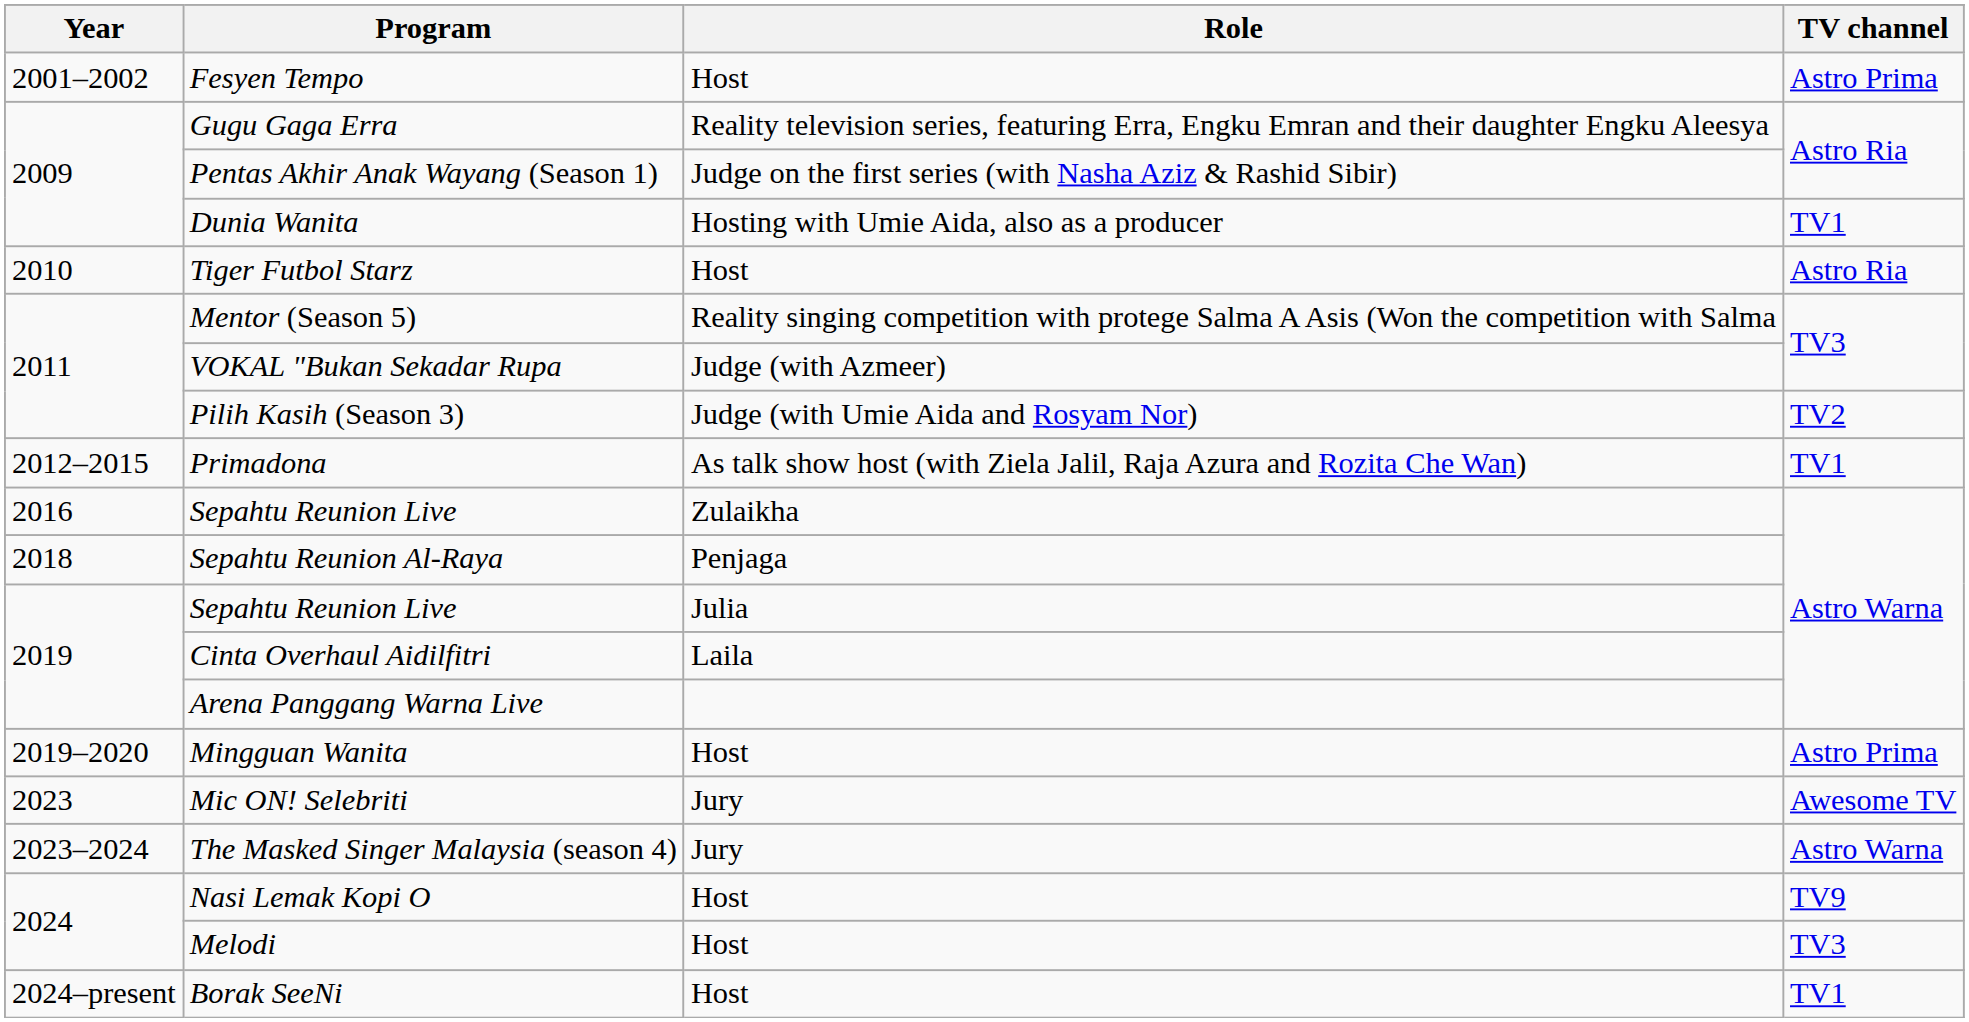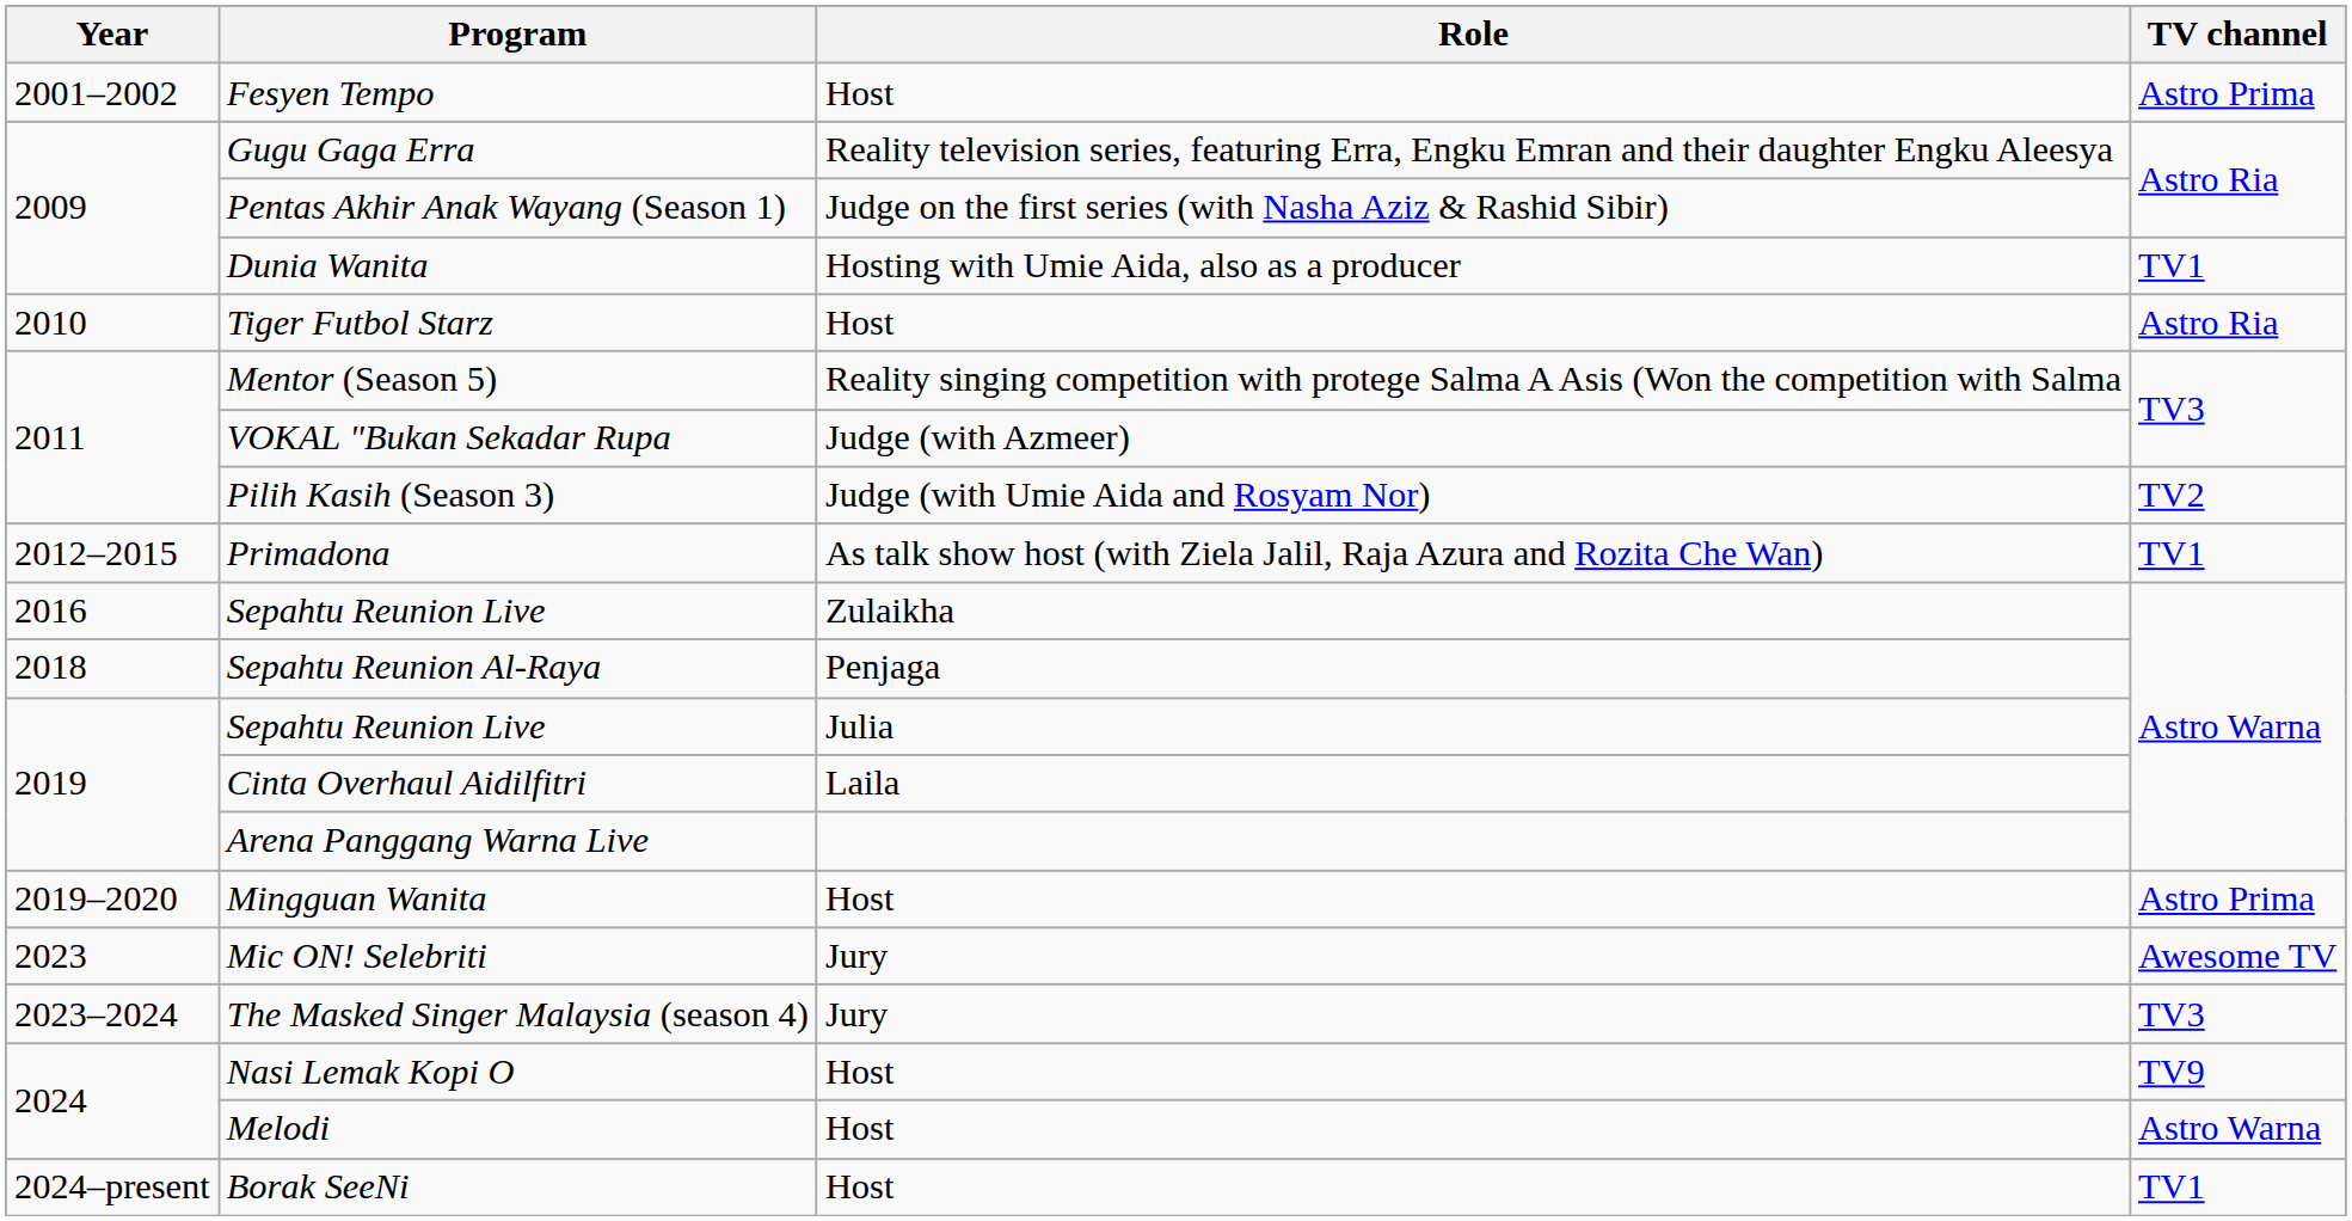 <table class="wikitable">
 <tr>
 <th>Year</th>
 <th>Program</th>
 <th>Role</th>
 <th>TV channel</th>
 </tr>
 <tr>
 <td>2001–2002</td>
 <td><em>Fesyen Tempo</em></td>
 <td>Host</td>
 <td><a href='#'>Astro Prima</a></td>
 </tr>
 <tr>
 <td rowspan="3">2009</td>
 <td><em>Gugu Gaga Erra</em></td>
 <td>Reality television series, featuring Erra, Engku Emran and their daughter Engku Aleesya</td>
 <td rowspan="2"><a href='#'>Astro Ria</a></td>
 </tr>
 <tr>
 <td><em>Pentas Akhir Anak Wayang</em> (Season 1)</td>
 <td>Judge on the first series (with <a href='#'>Nasha Aziz</a> & Rashid Sibir)</td>
 </tr>
 <tr>
 <td><em>Dunia Wanita</em></td>
 <td>Hosting with Umie Aida, also as a producer</td>
 <td><a href='#'>TV1</a></td>
 </tr>
 <tr>
 <td>2010</td>
 <td><em>Tiger Futbol Starz</em></td>
 <td>Host</td>
 <td><a href='#'>Astro Ria</a></td>
 </tr>
 <tr>
 <td rowspan="3">2011</td>
 <td><em>Mentor</em> (Season 5)</td>
 <td>Reality singing competition with protege Salma A Asis (Won the competition with Salma</td>
 <td rowspan="2"><a href='#'>TV3</a></td>
 </tr>
 <tr>
 <td><em>VOKAL "Bukan Sekadar Rupa</em></td>
 <td>Judge (with Azmeer)</td>
 </tr>
 <tr>
 <td><em>Pilih Kasih</em> (Season 3)</td>
 <td>Judge (with Umie Aida and <a href='#'>Rosyam Nor</a>)</td>
 <td><a href='#'>TV2</a></td>
 </tr>
 <tr>
 <td>2012–2015</td>
 <td><em>Primadona</em></td>
 <td>As talk show host (with Ziela Jalil, Raja Azura and <a href='#'>Rozita Che Wan</a>)</td>
 <td><a href='#'>TV1</a></td>
 </tr>
 <tr>
 <td>2016</td>
 <td><em>Sepahtu Reunion Live</em></td>
 <td>Zulaikha</td>
 <td rowspan="5"><a href='#'>Astro Warna</a></td>
 </tr>
 <tr>
 <td>2018</td>
 <td><em>Sepahtu Reunion Al-Raya</em></td>
 <td>Penjaga</td>
 </tr>
 <tr>
 <td rowspan="3">2019</td>
 <td><em>Sepahtu Reunion Live</em></td>
 <td>Julia</td>
 </tr>
 <tr>
 <td><em>Cinta Overhaul Aidilfitri</em></td>
 <td>Laila</td>
 </tr>
 <tr>
 <td><em>Arena Panggang Warna Live</em></td>
 <td></td>
 </tr>
 <tr>
 <td>2019–2020</td>
 <td><em>Mingguan Wanita</em></td>
 <td>Host</td>
 <td><a href='#'>Astro Prima</a></td>
 </tr>
 <tr>
 <td>2023</td>
 <td><em>Mic ON! Selebriti</em></td>
 <td>Jury</td>
 <td><a href='#'>Awesome TV</a></td>
 </tr>
 <tr>
 <td>2023–2024</td>
 <td><em>The Masked Singer Malaysia</em> (season 4)</td>
 <td>Jury</td>
-<td><a href='#'>Astro Warna</a></td>
+<td><a href='#'>TV3</a></td>
 </tr>
 <tr>
 <td rowspan="2">2024</td>
 <td><em>Nasi Lemak Kopi O</em></td>
 <td>Host</td>
 <td><a href='#'>TV9</a></td>
 </tr>
 <tr>
 <td><em>Melodi</em></td>
 <td>Host</td>
-<td><a href='#'>TV3</a></td>
+<td><a href='#'>Astro Warna</a></td>
 </tr>
 <tr>
 <td>2024–present</td>
 <td><em>Borak SeeNi</em></td>
 <td>Host</td>
 <td><a href='#'>TV1</a></td>
 </tr>
 </table>
